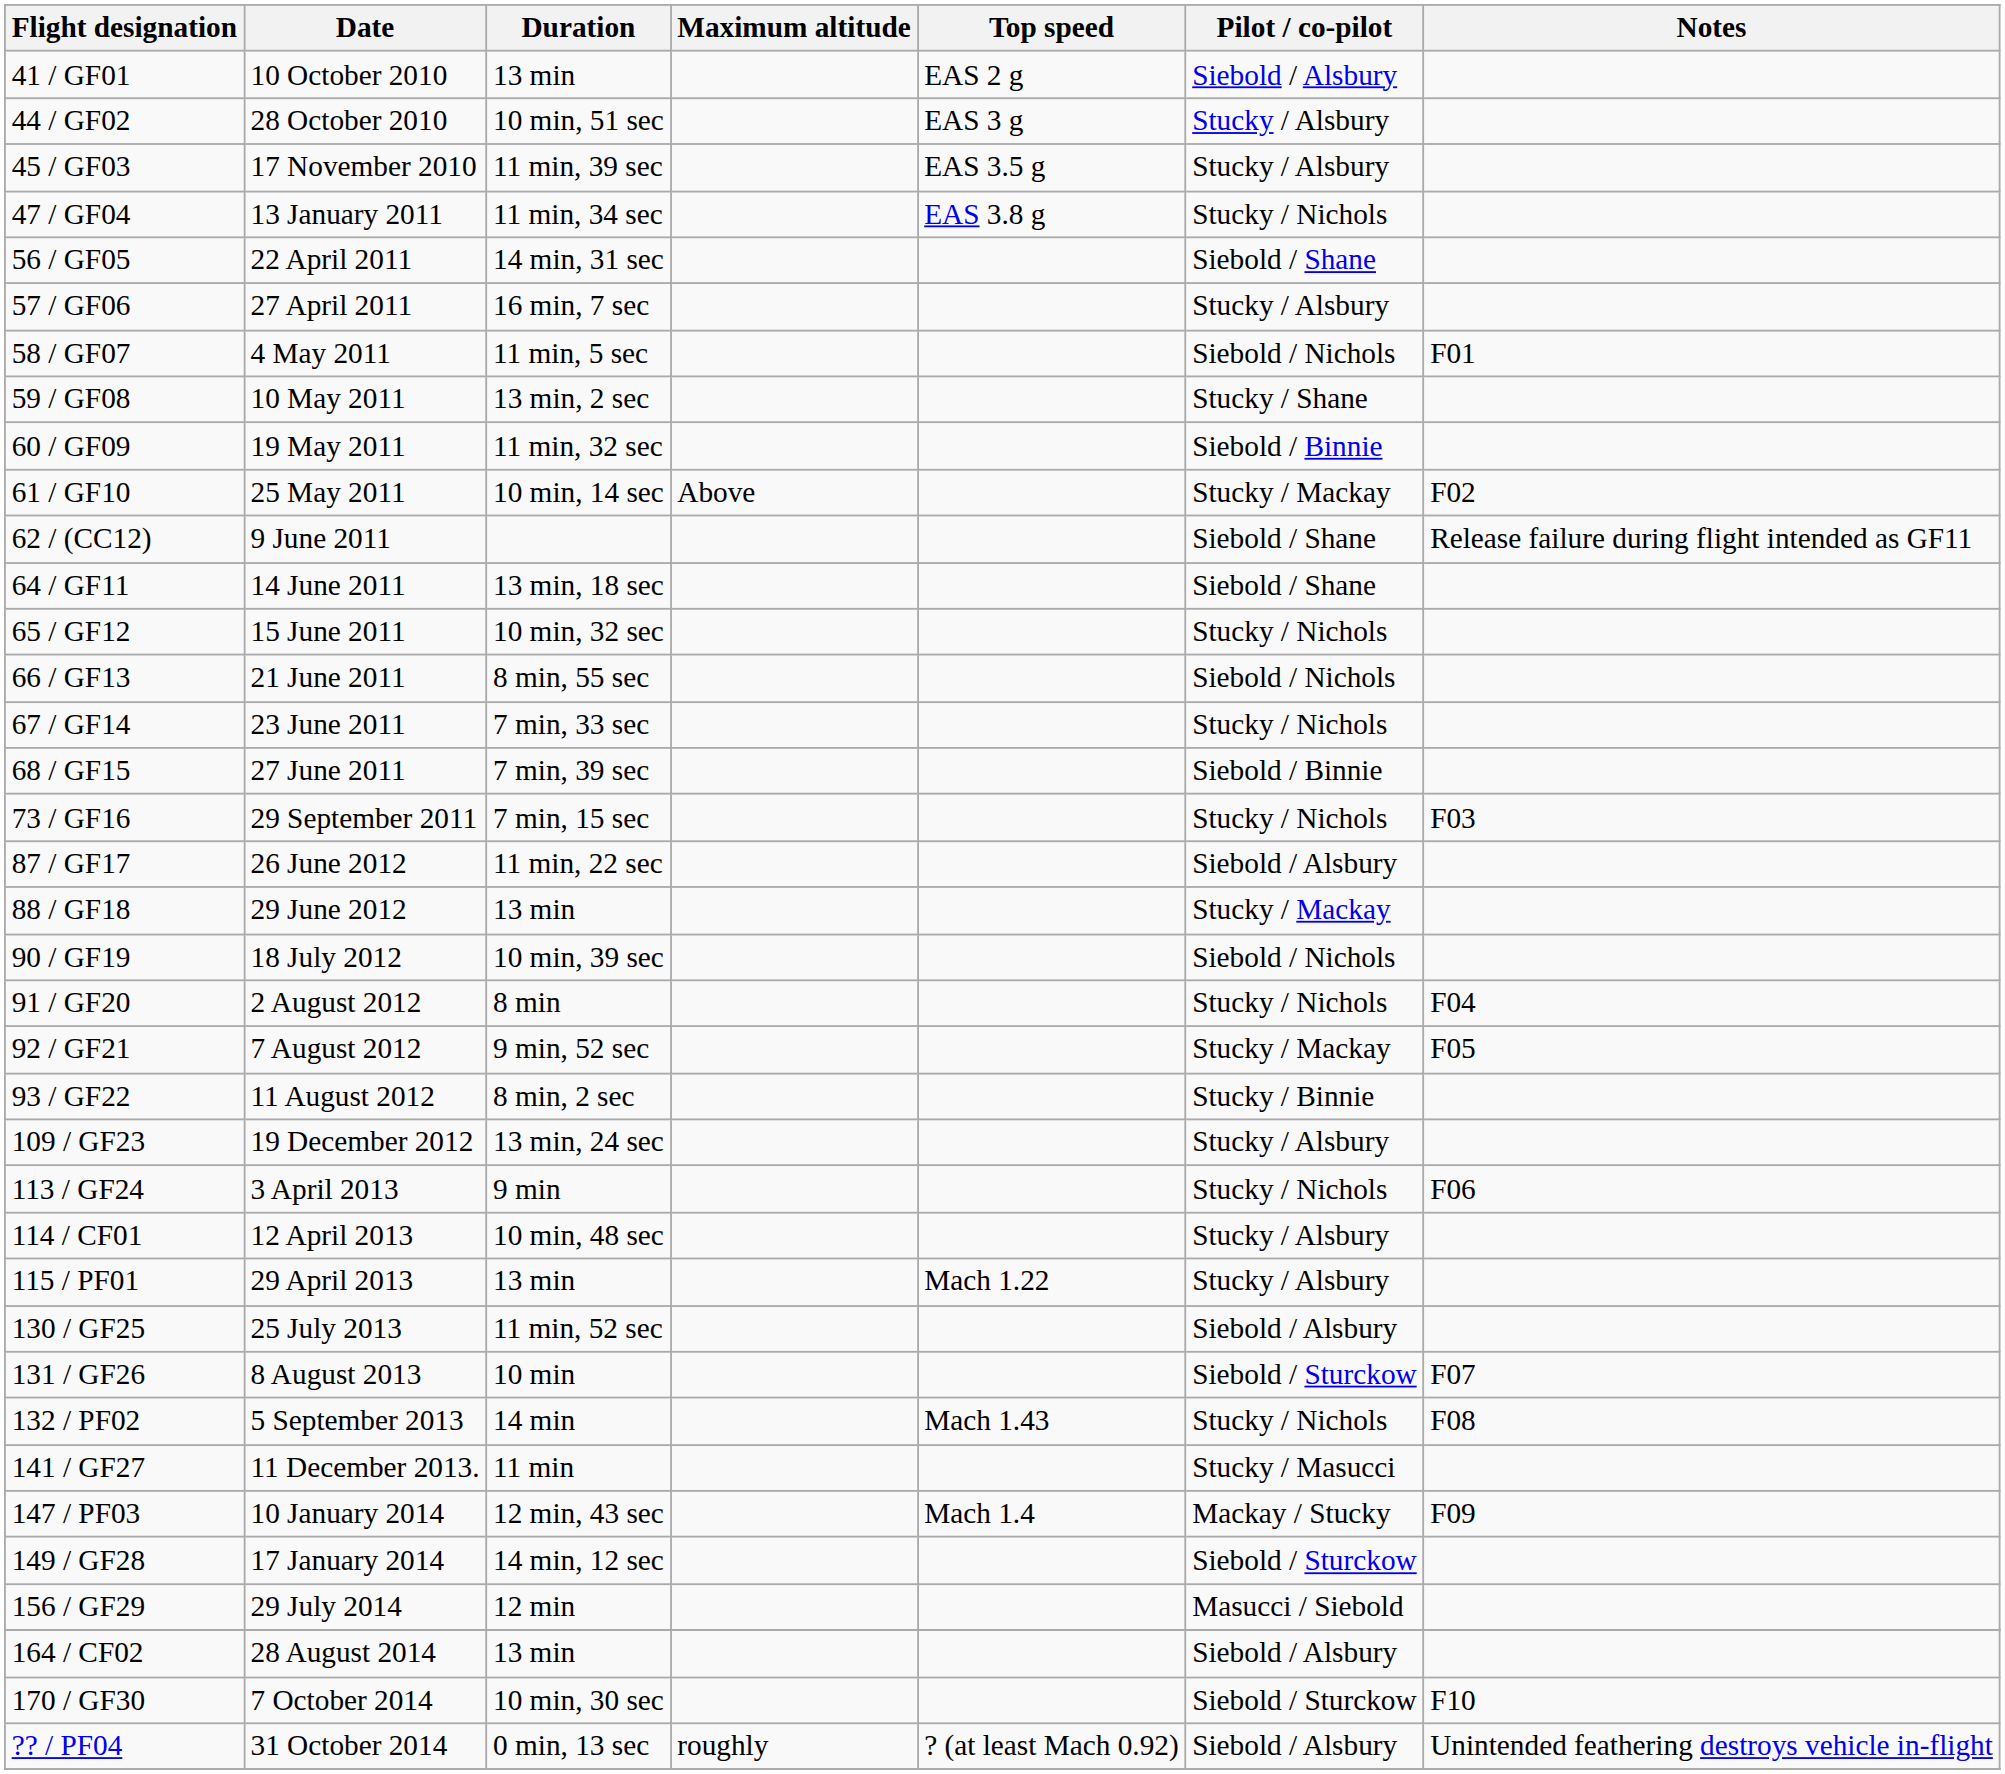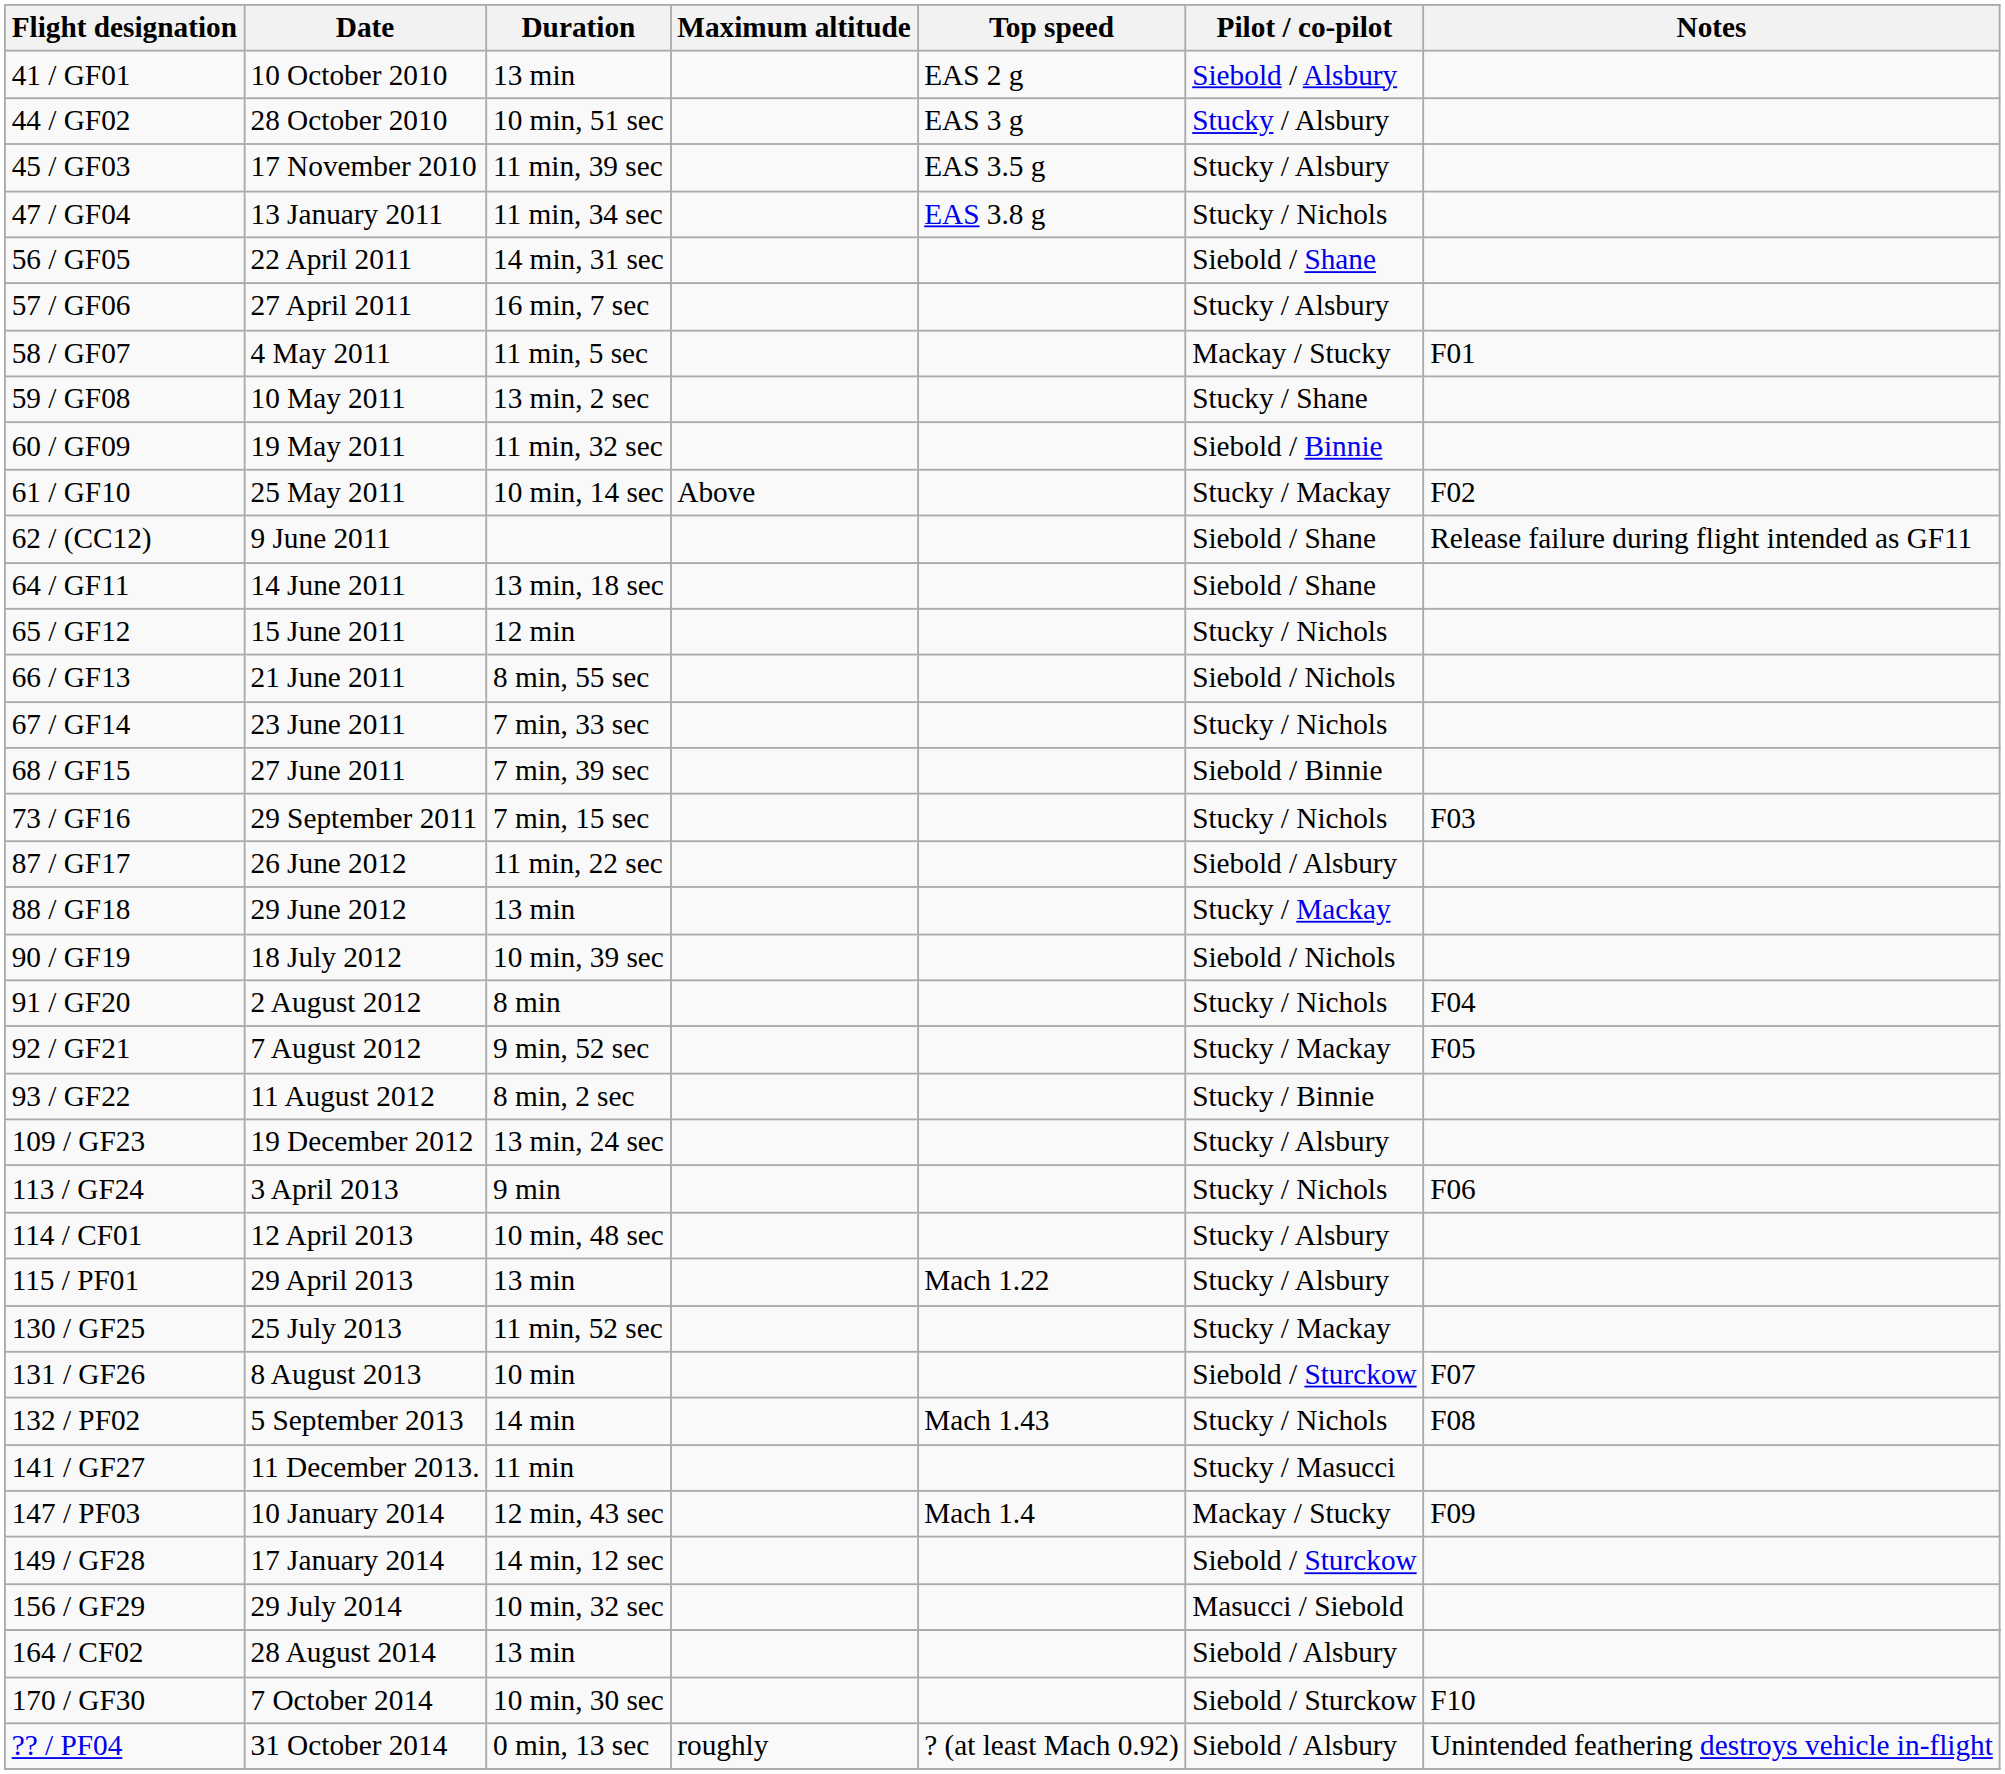 <table class="wikitable">
 <tr>
 <th>Flight designation</th>
 <th>Date</th>
 <th>Duration</th>
 <th>Maximum altitude</th>
 <th>Top speed</th>
 <th>Pilot / co-pilot</th>
 <th>Notes</th>
 </tr>
 <tr>
 <td>41 / GF01</td>
 <td>10 October 2010</td>
 <td>13 min</td>
 <td></td>
 <td> EAS 2 g</td>
 <td><a href='#'>Siebold</a> / <a href='#'>Alsbury</a></td>
 <td></td>
 </tr>
 <tr>
 <td>44 / GF02</td>
 <td>28 October 2010</td>
 <td>10 min, 51 sec</td>
 <td></td>
 <td> EAS 3 g</td>
 <td><a href='#'>Stucky</a> / Alsbury</td>
 <td></td>
 </tr>
 <tr>
 <td>45 / GF03</td>
 <td>17 November 2010</td>
 <td>11 min, 39 sec</td>
 <td></td>
 <td> EAS 3.5 g</td>
 <td>Stucky / Alsbury</td>
 <td></td>
 </tr>
 <tr>
 <td>47 / GF04</td>
 <td>13 January 2011</td>
 <td>11 min, 34 sec</td>
 <td></td>
 <td> <a href='#'>EAS</a> 3.8 g</td>
 <td>Stucky / Nichols</td>
 <td></td>
 </tr>
 <tr>
 <td>56 / GF05</td>
 <td>22 April 2011</td>
 <td>14 min, 31 sec</td>
 <td></td>
 <td></td>
 <td>Siebold / <a href='#'>Shane</a></td>
 <td></td>
 </tr>
 <tr>
 <td>57 / GF06</td>
 <td>27 April 2011</td>
 <td>16 min, 7 sec</td>
 <td></td>
 <td></td>
 <td>Stucky / Alsbury</td>
 <td></td>
 </tr>
 <tr>
 <td>58 / GF07</td>
 <td>4 May 2011</td>
 <td>11 min, 5 sec</td>
 <td></td>
 <td></td>
-<td>Siebold / Nichols</td>
+<td>Mackay / Stucky</td>
 <td>F01</td>
 </tr>
 <tr>
 <td>59 / GF08</td>
 <td>10 May 2011</td>
 <td>13 min, 2 sec</td>
 <td></td>
 <td></td>
 <td>Stucky / Shane</td>
 <td></td>
 </tr>
 <tr>
 <td>60  / GF09</td>
 <td>19 May 2011</td>
 <td>11 min, 32 sec</td>
 <td></td>
 <td></td>
 <td>Siebold / <a href='#'>Binnie</a></td>
 <td></td>
 </tr>
 <tr>
 <td>61  / GF10</td>
 <td>25 May 2011</td>
 <td>10 min, 14 sec</td>
 <td>Above </td>
 <td></td>
 <td>Stucky / Mackay</td>
 <td>F02</td>
 </tr>
 <tr>
 <td>62  / (CC12)</td>
 <td>9 June 2011</td>
 <td></td>
 <td></td>
 <td></td>
 <td>Siebold / Shane</td>
 <td>Release failure during flight intended as GF11</td>
 </tr>
 <tr>
 <td>64  / GF11</td>
 <td>14 June 2011</td>
 <td>13 min, 18 sec</td>
 <td></td>
 <td></td>
 <td>Siebold / Shane</td>
 <td></td>
 </tr>
 <tr>
 <td>65  / GF12</td>
 <td>15 June 2011</td>
-<td>10 min, 32 sec</td>
+<td>12 min</td>
 <td></td>
 <td></td>
 <td>Stucky / Nichols</td>
 <td></td>
 </tr>
 <tr>
 <td>66  / GF13</td>
 <td>21 June 2011</td>
 <td>8 min, 55 sec</td>
 <td></td>
 <td></td>
 <td>Siebold / Nichols</td>
 <td></td>
 </tr>
 <tr>
 <td>67  / GF14</td>
 <td>23 June 2011</td>
 <td>7 min, 33 sec</td>
 <td></td>
 <td></td>
 <td>Stucky / Nichols</td>
 <td></td>
 </tr>
 <tr>
 <td>68  / GF15</td>
 <td>27 June 2011</td>
 <td>7 min, 39 sec</td>
 <td></td>
 <td></td>
 <td>Siebold / Binnie</td>
 <td></td>
 </tr>
 <tr>
 <td>73  / GF16</td>
 <td>29 September 2011</td>
 <td>7 min, 15 sec</td>
 <td></td>
 <td></td>
 <td>Stucky / Nichols</td>
 <td>F03</td>
 </tr>
 <tr>
 <td>87 / GF17</td>
 <td>26 June 2012</td>
 <td>11 min, 22 sec</td>
 <td></td>
 <td></td>
 <td>Siebold / Alsbury</td>
 <td></td>
 </tr>
 <tr>
 <td>88 / GF18</td>
 <td>29 June 2012</td>
 <td>13 min</td>
 <td></td>
 <td></td>
 <td>Stucky / <a href='#'>Mackay</a></td>
 <td></td>
 </tr>
 <tr>
 <td>90 / GF19</td>
 <td>18 July 2012</td>
 <td>10 min, 39 sec</td>
 <td></td>
 <td></td>
 <td>Siebold / Nichols</td>
 <td></td>
 </tr>
 <tr>
 <td>91 / GF20</td>
 <td>2 August 2012</td>
 <td>8 min</td>
 <td></td>
 <td></td>
 <td>Stucky / Nichols</td>
 <td>F04</td>
 </tr>
 <tr>
 <td>92 / GF21</td>
 <td>7 August 2012</td>
 <td>9 min, 52 sec</td>
 <td></td>
 <td></td>
 <td>Stucky / Mackay</td>
 <td>F05</td>
 </tr>
 <tr>
 <td>93 / GF22</td>
 <td>11 August 2012</td>
 <td>8 min, 2 sec</td>
 <td></td>
 <td></td>
 <td>Stucky / Binnie</td>
 <td></td>
 </tr>
 <tr>
 <td>109 / GF23</td>
 <td>19 December 2012</td>
 <td>13 min, 24 sec</td>
 <td></td>
 <td></td>
 <td>Stucky / Alsbury</td>
 <td></td>
 </tr>
 <tr>
 <td>113 / GF24</td>
 <td>3 April 2013</td>
 <td>9 min</td>
 <td></td>
 <td></td>
 <td>Stucky / Nichols</td>
 <td>F06</td>
 </tr>
 <tr>
 <td>114 / CF01</td>
 <td>12 April 2013</td>
 <td>10 min, 48 sec</td>
 <td></td>
 <td></td>
 <td>Stucky / Alsbury</td>
 <td></td>
 </tr>
 <tr>
 <td>115 / PF01</td>
 <td>29 April 2013</td>
 <td>13 min</td>
 <td></td>
 <td>Mach 1.22</td>
 <td>Stucky / Alsbury</td>
 <td></td>
 </tr>
 <tr>
 <td>130 / GF25</td>
 <td>25 July 2013</td>
 <td>11 min, 52 sec</td>
 <td></td>
 <td></td>
-<td>Siebold / Alsbury</td>
+<td>Stucky / Mackay</td>
 <td></td>
 </tr>
 <tr>
 <td>131 / GF26</td>
 <td>8 August 2013</td>
 <td>10 min</td>
 <td></td>
 <td></td>
 <td>Siebold / <a href='#'>Sturckow</a></td>
 <td>F07</td>
 </tr>
 <tr>
 <td>132 / PF02</td>
 <td>5 September 2013</td>
 <td>14 min</td>
 <td></td>
 <td>Mach 1.43</td>
 <td>Stucky / Nichols</td>
 <td>F08</td>
 </tr>
 <tr>
 <td>141 / GF27</td>
 <td>11 December 2013.</td>
 <td>11 min</td>
 <td></td>
 <td></td>
 <td>Stucky / Masucci</td>
 <td></td>
 </tr>
 <tr>
 <td>147 / PF03</td>
 <td>10 January 2014</td>
 <td>12 min, 43 sec</td>
 <td></td>
 <td>Mach 1.4</td>
 <td>Mackay / Stucky</td>
 <td>F09</td>
 </tr>
 <tr>
 <td>149 / GF28</td>
 <td>17 January 2014</td>
 <td>14 min, 12 sec</td>
 <td></td>
 <td></td>
 <td>Siebold / <a href='#'>Sturckow</a></td>
 <td></td>
 </tr>
 <tr>
 <td>156 / GF29</td>
 <td>29 July 2014</td>
-<td>12 min</td>
+<td>10 min, 32 sec</td>
 <td></td>
 <td></td>
 <td>Masucci / Siebold</td>
 <td></td>
 </tr>
 <tr>
 </tr>
 <tr>
 <td>164 / CF02</td>
 <td>28 August 2014</td>
 <td>13 min</td>
 <td></td>
 <td></td>
 <td>Siebold / Alsbury</td>
 <td></td>
 </tr>
 <tr>
 <td>170 / GF30</td>
 <td>7 October 2014</td>
 <td>10 min, 30 sec</td>
 <td></td>
 <td></td>
 <td>Siebold / Sturckow</td>
 <td>F10</td>
 </tr>
 <tr>
 <td><a href='#'>?? / PF04</a></td>
 <td>31 October 2014</td>
 <td>0 min, 13 sec</td>
 <td>roughly </td>
 <td>? (at least Mach 0.92)</td>
 <td>Siebold / Alsbury</td>
 <td>Unintended feathering <a href='#'>destroys vehicle in-flight</a></td>
 </tr>
 <tr>
 </tr>
 </table>
